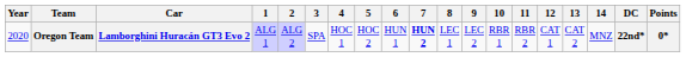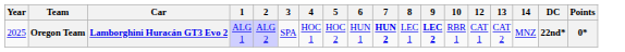 <table class="wikitable" style="text-align:center; font-size:85%">
 <tr>
 <th>Year</th>
 <th>Team</th>
 <th>Car</th>
 <th>1</th>
 <th>2</th>
 <th>3</th>
 <th>4</th>
 <th>5</th>
 <th>6</th>
 <th>7</th>
 <th>8</th>
 <th>9</th>
 <th>10</th>
-<th>11</th>
 <th>12</th>
 <th>13</th>
 <th>14</th>
 <th>DC</th>
 <th>Points</th>
 </tr>
 <tr>
-<td><a href='#'>2020</a></td>
+<td><a href='#'>2025</a></td>
 <th nowrap>Oregon Team</th>
 <th nowrap><a href='#'>Lamborghini Huracán GT3 Evo 2</a></th>
 <td style="background:#CFCFFF;"><a href='#'>ALG<br>1</a><br></td>
 <td style="background:#CFCFFF;"><a href='#'>ALG<br>2</a><br></td>
 <td style="background:#;"><a href='#'>SPA</a><br></td>
 <td style="background:#;"><a href='#'>HOC<br>1</a><br></td>
 <td style="background:#;"><a href='#'>HOC<br>2</a><br></td>
 <td style="background:#;"><a href='#'>HUN<br>1</a><br></td>
 <td style="background:#;"><strong><a href='#'>HUN<br>2</a><br></strong></td>
 <td style="background:#;"><a href='#'>LEC<br>1</a><br></td>
-<td style="background:#;"><a href='#'>LEC<br>2</a><br></td>
+<td style="background:#;"><strong><a href='#'>LEC<br>2</a><br></strong></td>
 <td style="background:#;"><a href='#'>RBR<br>1</a><br></td>
-<td style="background:#;"><a href='#'>RBR<br>2</a><br></td>
 <td style="background:#;"><a href='#'>CAT<br>1</a><br></td>
 <td style="background:#;"><a href='#'>CAT<br>2</a><br></td>
 <td style="background:#;"><a href='#'>MNZ</a><br></td>
 <th>22nd*</th>
 <th>0*</th>
 </tr>
 </table>
